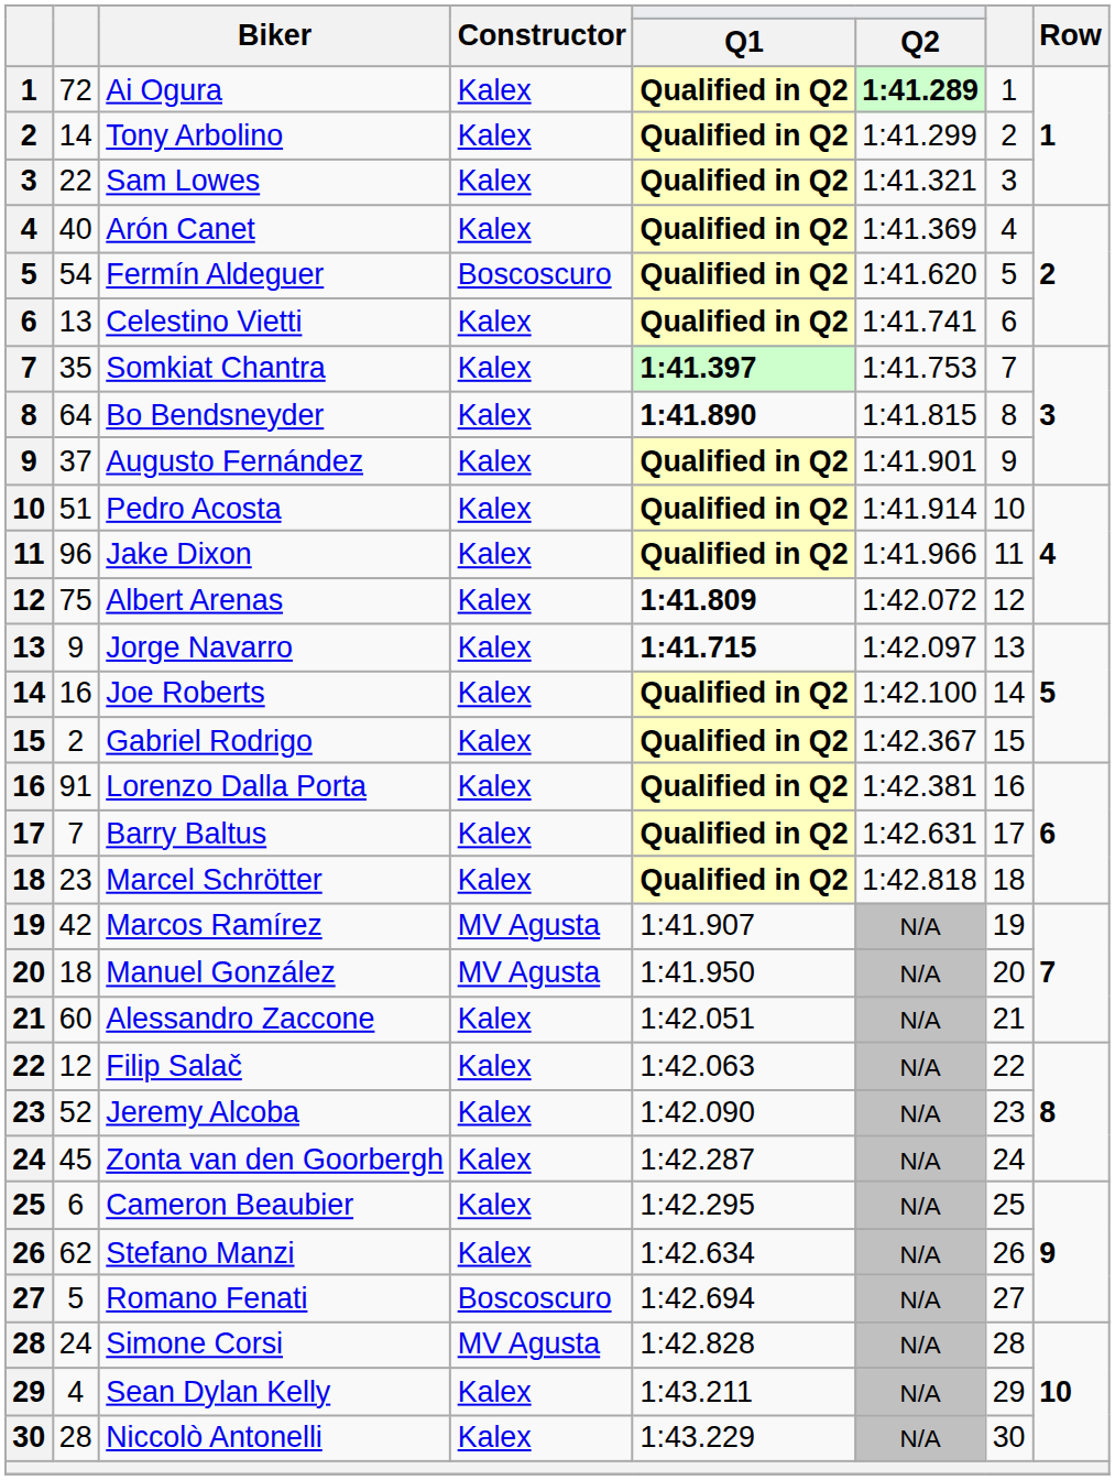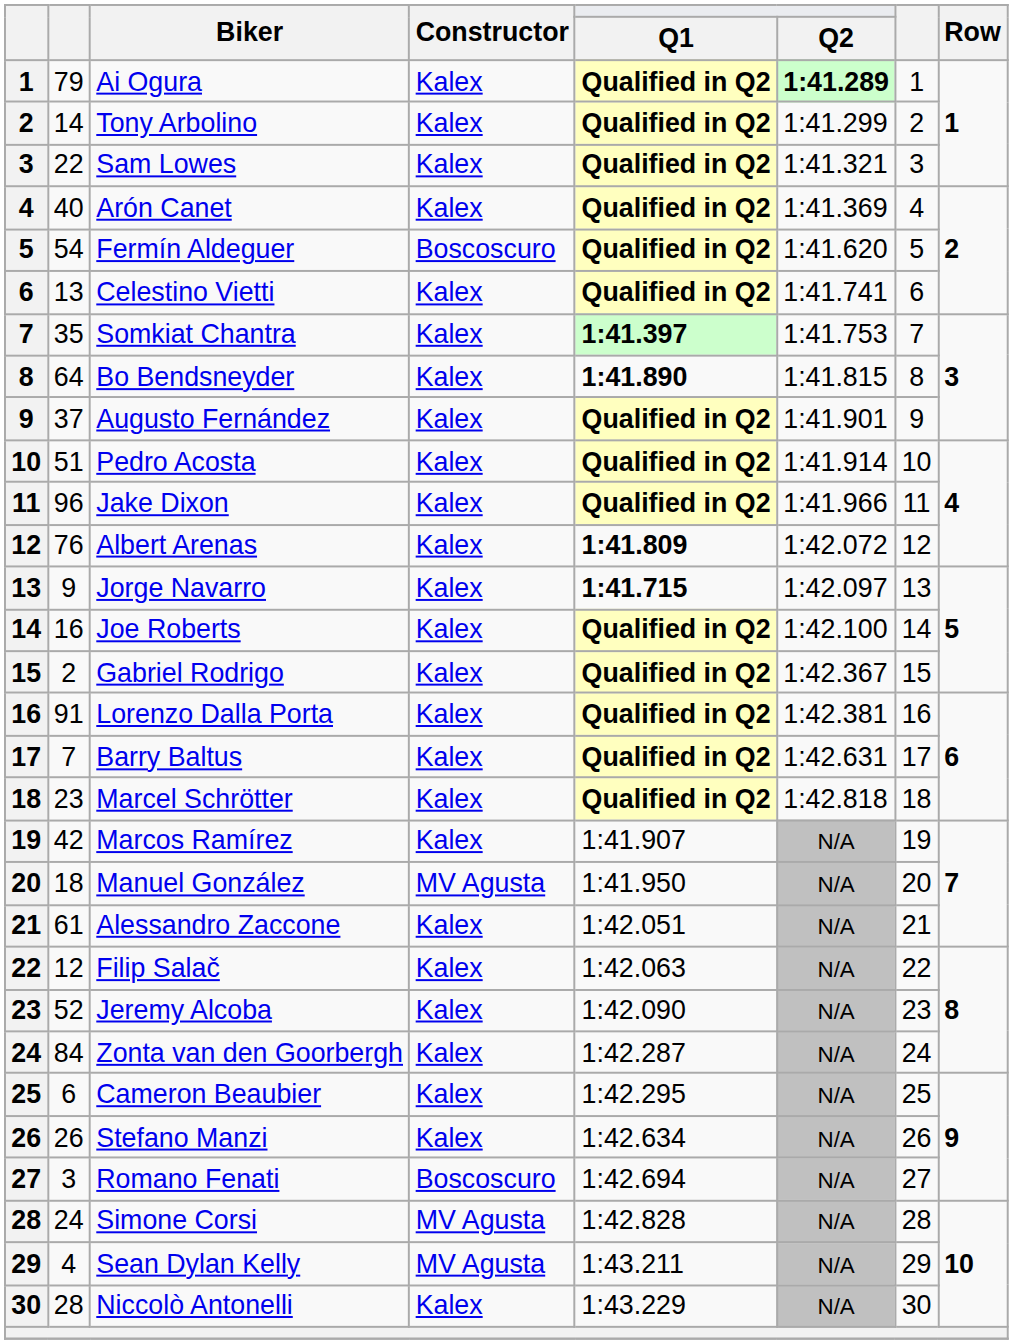 <table class="wikitable sortable" style="font-size: 85%;">
 <tr>
 <th rowspan="2"></th>
 <th rowspan="2"></th>
 <th rowspan="2">Biker</th>
 <th rowspan="2">Constructor</th>
 <th colspan="2" style="background:#eaecf0; text-align:center;"></th>
 <th rowspan="2"></th>
 <th rowspan="2">Row</th>
 </tr>
 <tr>
 <th scope="col">Q1</th>
 <th scope="col">Q2</th>
 </tr>
 <tr>
 <th scope="row">1</th>
-<td align="center">72</td>
+<td align="center">79</td>
 <td> <a href='#'>Ai Ogura</a></td>
 <td><a href='#'>Kalex</a></td>
 <td style="background:#ffffbf;"><strong>Qualified in Q2</strong></td>
 <td style="background:#ccffcc;"><strong>1:41.289</strong></td>
 <td align="center">1</td>
 <td rowspan="3"><strong>1</strong></td>
 </tr>
 <tr>
 <th scope="row">2</th>
 <td align="center">14</td>
 <td> <a href='#'>Tony Arbolino</a></td>
 <td><a href='#'>Kalex</a></td>
 <td style="background:#ffffbf;"><strong>Qualified in Q2</strong></td>
 <td>1:41.299</td>
 <td align="center">2</td>
 </tr>
 <tr>
 <th scope="row">3</th>
 <td align="center">22</td>
 <td> <a href='#'>Sam Lowes</a></td>
 <td><a href='#'>Kalex</a></td>
 <td style="background:#ffffbf;"><strong>Qualified in Q2</strong></td>
 <td>1:41.321</td>
 <td align="center">3</td>
 </tr>
 <tr>
 <th scope="row">4</th>
 <td align="center">40</td>
 <td> <a href='#'>Arón Canet</a></td>
 <td><a href='#'>Kalex</a></td>
 <td style="background:#ffffbf;"><strong>Qualified in Q2</strong></td>
 <td>1:41.369</td>
 <td align="center">4</td>
 <td rowspan="3"><strong>2</strong></td>
 </tr>
 <tr>
 <th scope="row">5</th>
 <td align="center">54</td>
 <td> <a href='#'>Fermín Aldeguer</a></td>
 <td><a href='#'>Boscoscuro</a></td>
 <td style="background:#ffffbf;"><strong>Qualified in Q2</strong></td>
 <td>1:41.620</td>
 <td align="center">5</td>
 </tr>
 <tr>
 <th scope="row">6</th>
 <td align="center">13</td>
 <td> <a href='#'>Celestino Vietti</a></td>
 <td><a href='#'>Kalex</a></td>
 <td style="background:#ffffbf;"><strong>Qualified in Q2</strong></td>
 <td>1:41.741</td>
 <td align="center">6</td>
 </tr>
 <tr>
 <th scope="row">7</th>
 <td align="center">35</td>
 <td> <a href='#'>Somkiat Chantra</a></td>
 <td><a href='#'>Kalex</a></td>
 <td style="background:#ccffcc;"><strong>1:41.397</strong></td>
 <td>1:41.753</td>
 <td align="center">7</td>
 <td rowspan="3"><strong>3</strong></td>
 </tr>
 <tr>
 <th scope="row">8</th>
 <td align="center">64</td>
 <td> <a href='#'>Bo Bendsneyder</a></td>
 <td><a href='#'>Kalex</a></td>
 <td><strong>1:41.890</strong></td>
 <td>1:41.815</td>
 <td align="center">8</td>
 </tr>
 <tr>
 <th scope="row">9</th>
 <td align="center">37</td>
 <td> <a href='#'>Augusto Fernández</a></td>
 <td><a href='#'>Kalex</a></td>
 <td style="background:#ffffbf;"><strong>Qualified in Q2</strong></td>
 <td>1:41.901</td>
 <td align="center">9</td>
 </tr>
 <tr>
 <th scope="row">10</th>
 <td align="center">51</td>
 <td> <a href='#'>Pedro Acosta</a></td>
 <td><a href='#'>Kalex</a></td>
 <td style="background:#ffffbf;"><strong>Qualified in Q2</strong></td>
 <td>1:41.914</td>
 <td align="center">10</td>
 <td rowspan="3"><strong>4</strong></td>
 </tr>
 <tr>
 <th scope="row">11</th>
 <td align="center">96</td>
 <td> <a href='#'>Jake Dixon</a></td>
 <td><a href='#'>Kalex</a></td>
 <td style="background:#ffffbf;"><strong>Qualified in Q2</strong></td>
 <td>1:41.966</td>
 <td align="center">11</td>
 </tr>
 <tr>
 <th scope="row">12</th>
-<td align="center">75</td>
+<td align="center">76</td>
 <td> <a href='#'>Albert Arenas</a></td>
 <td><a href='#'>Kalex</a></td>
 <td><strong>1:41.809</strong></td>
 <td>1:42.072</td>
 <td align="center">12</td>
 </tr>
 <tr>
 <th scope="row">13</th>
 <td align="center">9</td>
 <td> <a href='#'>Jorge Navarro</a></td>
 <td><a href='#'>Kalex</a></td>
 <td><strong>1:41.715</strong></td>
 <td>1:42.097</td>
 <td align="center">13</td>
 <td rowspan="3"><strong>5</strong></td>
 </tr>
 <tr>
 <th scope="row">14</th>
 <td align="center">16</td>
 <td> <a href='#'>Joe Roberts</a></td>
 <td><a href='#'>Kalex</a></td>
 <td style="background:#ffffbf;"><strong>Qualified in Q2</strong></td>
 <td>1:42.100</td>
 <td align="center">14</td>
 </tr>
 <tr>
 <th scope="row">15</th>
 <td align="center">2</td>
 <td> <a href='#'>Gabriel Rodrigo</a></td>
 <td><a href='#'>Kalex</a></td>
 <td style="background:#ffffbf;"><strong>Qualified in Q2</strong></td>
 <td>1:42.367</td>
 <td align="center">15</td>
 </tr>
 <tr>
 <th scope="row">16</th>
 <td align="center">91</td>
 <td> <a href='#'>Lorenzo Dalla Porta</a></td>
 <td><a href='#'>Kalex</a></td>
 <td style="background:#ffffbf;"><strong>Qualified in Q2</strong></td>
 <td>1:42.381</td>
 <td align="center">16</td>
 <td rowspan="3"><strong>6</strong></td>
 </tr>
 <tr>
 <th scope="row">17</th>
 <td align="center">7</td>
 <td> <a href='#'>Barry Baltus</a></td>
 <td><a href='#'>Kalex</a></td>
 <td style="background:#ffffbf;"><strong>Qualified in Q2</strong></td>
 <td>1:42.631</td>
 <td align="center">17</td>
 </tr>
 <tr>
 <th scope="row">18</th>
 <td align="center">23</td>
 <td> <a href='#'>Marcel Schrötter</a></td>
 <td><a href='#'>Kalex</a></td>
 <td style="background:#ffffbf;"><strong>Qualified in Q2</strong></td>
 <td>1:42.818</td>
 <td align="center">18</td>
 </tr>
 <tr>
 <th scope="row">19</th>
 <td align="center">42</td>
 <td> <a href='#'>Marcos Ramírez</a></td>
-<td><a href='#'>MV Agusta</a></td>
+<td><a href='#'>Kalex</a></td>
 <td>1:41.907</td>
 <td style="background: silver" align="center" data-sort-value="19"><small>N/A</small></td>
 <td align="center">19</td>
 <td rowspan="3"><strong>7</strong></td>
 </tr>
 <tr>
 <th scope="row">20</th>
 <td align="center">18</td>
 <td> <a href='#'>Manuel González</a></td>
 <td><a href='#'>MV Agusta</a></td>
 <td>1:41.950</td>
 <td style="background: silver" align="center" data-sort-value="20"><small>N/A</small></td>
 <td align="center">20</td>
 </tr>
 <tr>
 <th scope="row">21</th>
-<td align="center">60</td>
+<td align="center">61</td>
 <td> <a href='#'>Alessandro Zaccone</a></td>
 <td><a href='#'>Kalex</a></td>
 <td>1:42.051</td>
 <td style="background: silver" align="center" data-sort-value="21"><small>N/A</small></td>
 <td align="center">21</td>
 </tr>
 <tr>
 <th scope="row">22</th>
 <td align="center">12</td>
 <td> <a href='#'>Filip Salač</a></td>
 <td><a href='#'>Kalex</a></td>
 <td>1:42.063</td>
 <td style="background: silver" align="center" data-sort-value="22"><small>N/A</small></td>
 <td align="center">22</td>
 <td rowspan="3"><strong>8</strong></td>
 </tr>
 <tr>
 <th scope="row">23</th>
 <td align="center">52</td>
 <td> <a href='#'>Jeremy Alcoba</a></td>
 <td><a href='#'>Kalex</a></td>
 <td>1:42.090</td>
 <td style="background: silver" align="center" data-sort-value="23"><small>N/A</small></td>
 <td align="center">23</td>
 </tr>
 <tr>
 <th scope="row">24</th>
-<td align="center">45</td>
+<td align="center">84</td>
 <td> <a href='#'>Zonta van den Goorbergh</a></td>
 <td><a href='#'>Kalex</a></td>
 <td>1:42.287</td>
 <td style="background: silver" align="center" data-sort-value="24"><small>N/A</small></td>
 <td align="center">24</td>
 </tr>
 <tr>
 <th scope="row">25</th>
 <td align="center">6</td>
 <td> <a href='#'>Cameron Beaubier</a></td>
 <td><a href='#'>Kalex</a></td>
 <td>1:42.295</td>
 <td style="background: silver" align="center" data-sort-value="25"><small>N/A</small></td>
 <td align="center">25</td>
 <td rowspan="3"><strong>9</strong></td>
 </tr>
 <tr>
 <th scope="row">26</th>
-<td align="center">62</td>
+<td align="center">26</td>
 <td> <a href='#'>Stefano Manzi</a></td>
 <td><a href='#'>Kalex</a></td>
 <td>1:42.634</td>
 <td style="background: silver" align="center" data-sort-value="26"><small>N/A</small></td>
 <td align="center">26</td>
 </tr>
 <tr>
 <th scope="row">27</th>
-<td align="center">5</td>
+<td align="center">3</td>
 <td> <a href='#'>Romano Fenati</a></td>
 <td><a href='#'>Boscoscuro</a></td>
 <td>1:42.694</td>
 <td style="background: silver" align="center" data-sort-value="27"><small>N/A</small></td>
 <td align="center">27</td>
 </tr>
 <tr>
 <th scope="row">28</th>
 <td align="center">24</td>
 <td> <a href='#'>Simone Corsi</a></td>
 <td><a href='#'>MV Agusta</a></td>
 <td>1:42.828</td>
 <td style="background: silver" align="center" data-sort-value="28"><small>N/A</small></td>
 <td align="center">28</td>
 <td rowspan="3"><strong>10</strong></td>
 </tr>
 <tr>
 <th scope="row">29</th>
 <td align="center">4</td>
 <td> <a href='#'>Sean Dylan Kelly</a></td>
-<td><a href='#'>Kalex</a></td>
+<td><a href='#'>MV Agusta</a></td>
 <td>1:43.211</td>
 <td style="background: silver" align="center" data-sort-value="29"><small>N/A</small></td>
 <td align="center">29</td>
 </tr>
 <tr>
 <th scope="row">30</th>
 <td align="center">28</td>
 <td> <a href='#'>Niccolò Antonelli</a></td>
 <td><a href='#'>Kalex</a></td>
 <td>1:43.229</td>
 <td style="background: silver" align="center" data-sort-value="30"><small>N/A</small></td>
 <td align="center">30</td>
 </tr>
 <tr>
 <th colspan="8"></th>
 </tr>
 <tr>
 </tr>
 </table>
